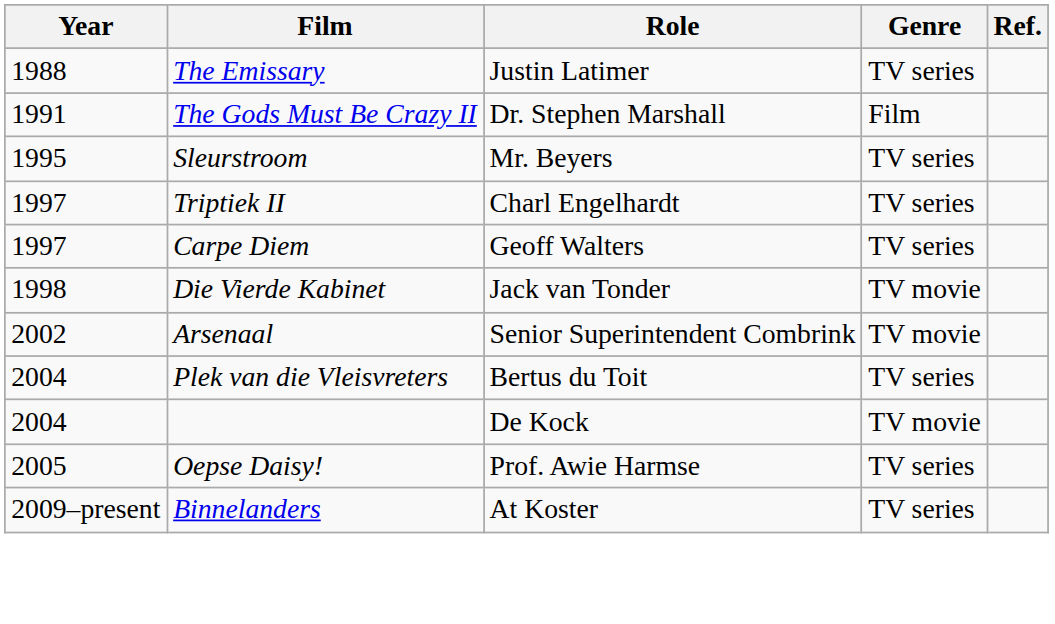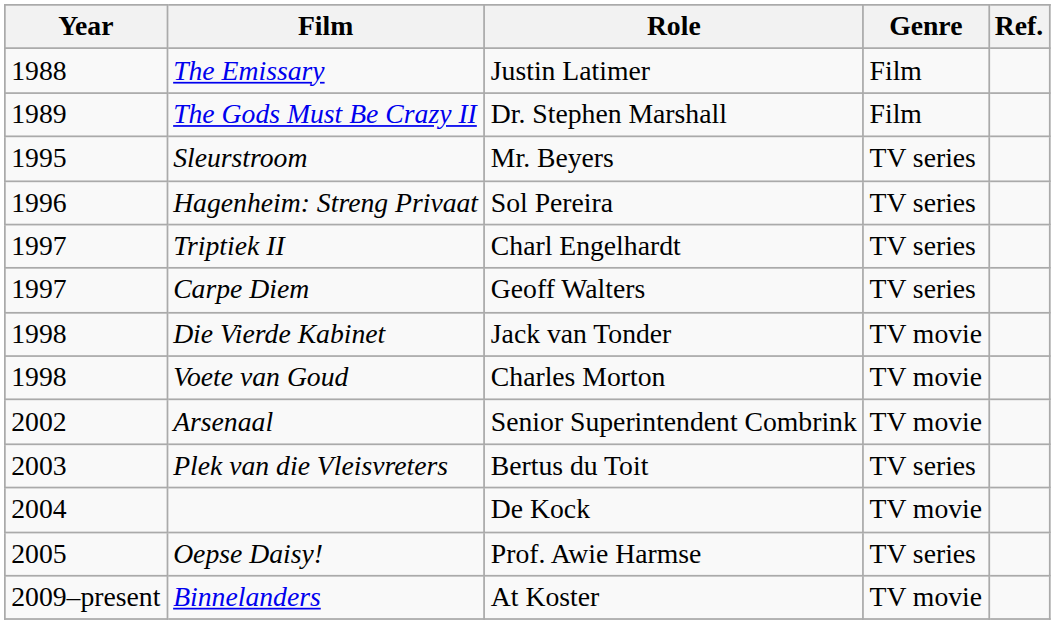 <table class="wikitable">
 <tr>
 <th>Year</th>
 <th>Film</th>
 <th>Role</th>
 <th>Genre</th>
 <th>Ref.</th>
 </tr>
 <tr>
 <td>1988</td>
 <td><em><a href='#'>The Emissary</a></em></td>
 <td>Justin Latimer</td>
-<td>TV series</td>
+<td>Film</td>
 <td></td>
 </tr>
 <tr>
-<td>1991</td>
+<td>1989</td>
 <td><em><a href='#'>The Gods Must Be Crazy II</a></em></td>
 <td>Dr. Stephen Marshall</td>
 <td>Film</td>
 <td></td>
 </tr>
 <tr>
 <td>1995</td>
 <td><em>Sleurstroom</em></td>
 <td>Mr. Beyers</td>
+<td>TV series</td>
+<td></td>
+</tr>
+<tr>
+<td>1996</td>
+<td><em>Hagenheim: Streng Privaat</em></td>
+<td>Sol Pereira</td>
 <td>TV series</td>
 <td></td>
 </tr>
 <tr>
 <td>1997</td>
 <td><em>Triptiek II</em></td>
 <td>Charl Engelhardt</td>
 <td>TV series</td>
 <td></td>
 </tr>
 <tr>
 <td>1997</td>
 <td><em>Carpe Diem</em></td>
 <td>Geoff Walters</td>
 <td>TV series</td>
 <td></td>
 </tr>
 <tr>
 <td>1998</td>
 <td><em>Die Vierde Kabinet</em></td>
 <td>Jack van Tonder</td>
 <td>TV movie</td>
 <td></td>
 </tr>
 <tr>
+<td>1998</td>
+<td><em>Voete van Goud</em></td>
+<td>Charles Morton</td>
+<td>TV movie</td>
+<td></td>
+</tr>
+<tr>
 <td>2002</td>
 <td><em>Arsenaal</em></td>
 <td>Senior Superintendent Combrink</td>
 <td>TV movie</td>
 <td></td>
 </tr>
 <tr>
-<td>2004</td>
+<td>2003</td>
 <td><em>Plek van die Vleisvreters</em></td>
 <td>Bertus du Toit</td>
 <td>TV series</td>
 <td></td>
 </tr>
 <tr>
 <td>2004</td>
 <td><em></em></td>
 <td>De Kock</td>
 <td>TV movie</td>
 <td></td>
 </tr>
 <tr>
 <td>2005</td>
 <td><em>Oepse Daisy!</em></td>
 <td>Prof. Awie Harmse</td>
 <td>TV series</td>
 <td></td>
 </tr>
 <tr>
 <td>2009–present</td>
 <td><em><a href='#'>Binnelanders</a></em></td>
 <td>At Koster</td>
-<td>TV series</td>
+<td>TV movie</td>
 <td></td>
 </tr>
 </table>
